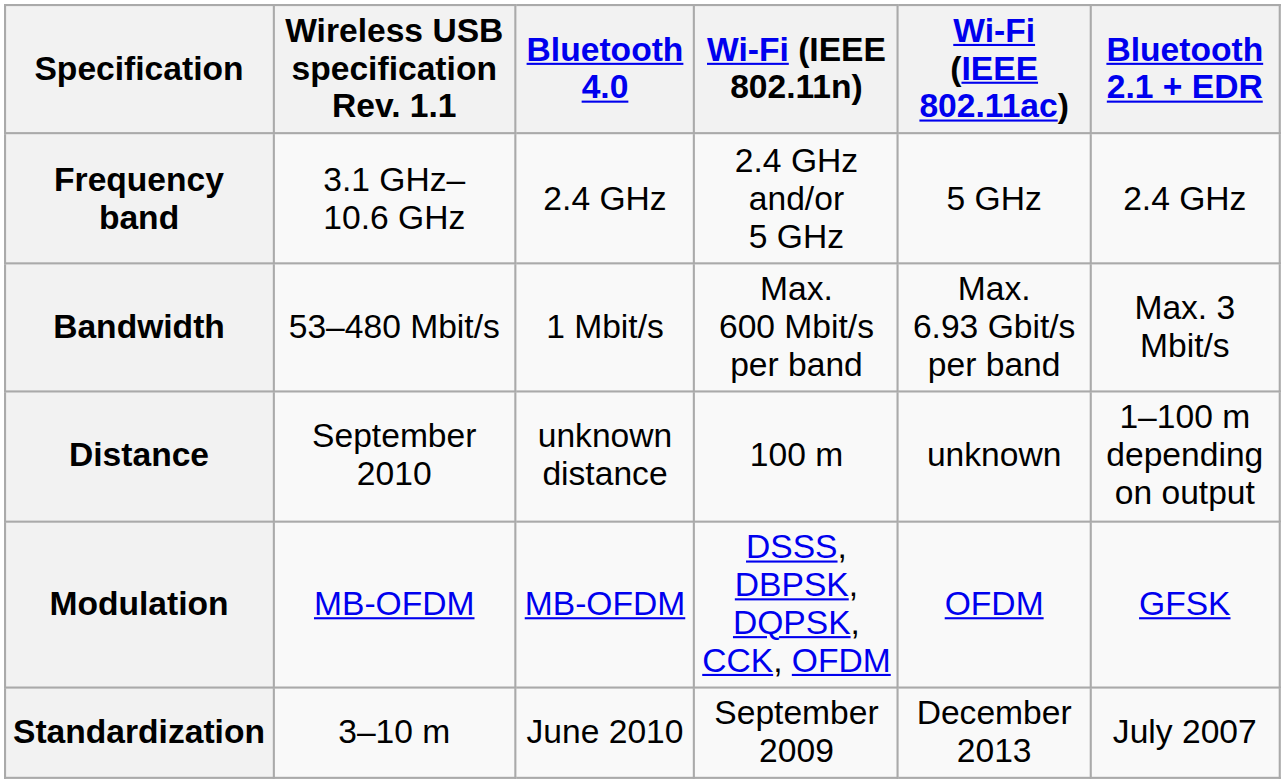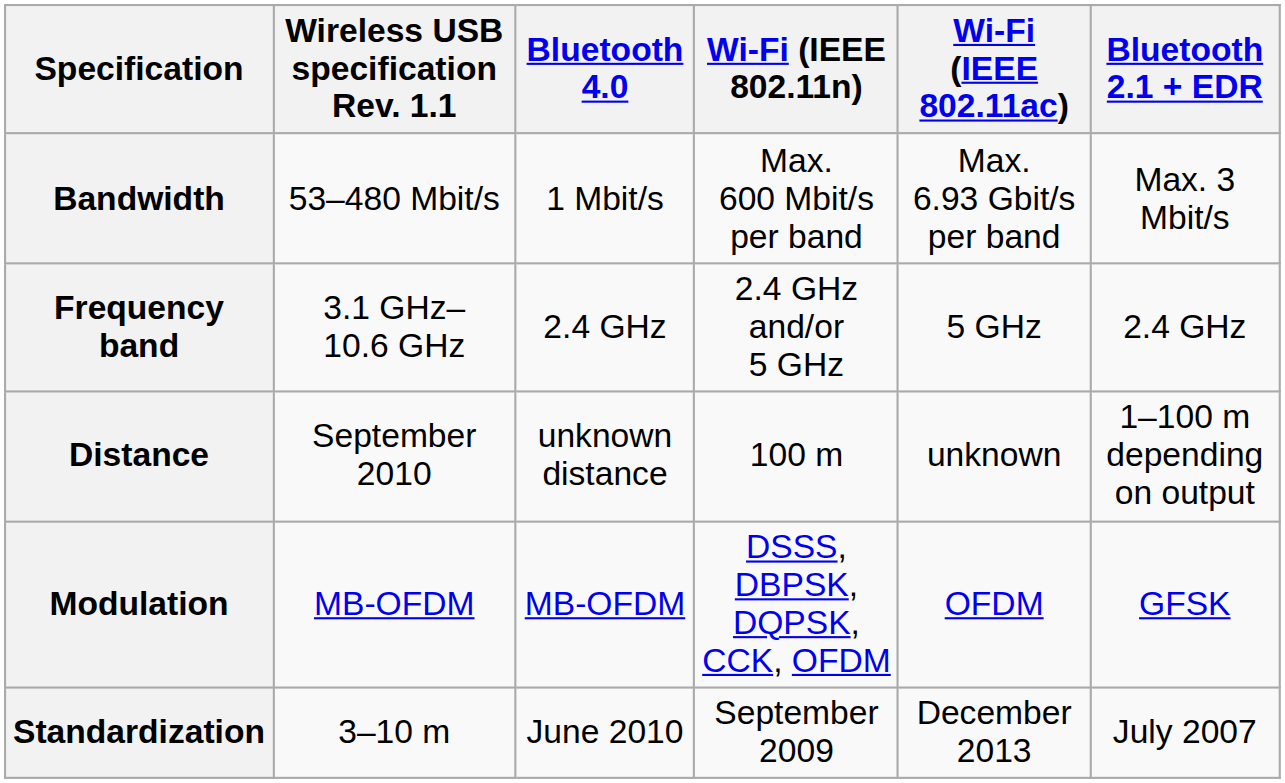 <table class="wikitable">
 <tr>
 <th>Specification</th>
 <th>Wireless USB specification Rev. 1.1</th>
 <th><a href='#'>Bluetooth 4.0</a></th>
 <th><a href='#'>Wi-Fi</a> (IEEE 802.11n)</th>
 <th><a href='#'>Wi-Fi</a> (<a href='#'>IEEE 802.11ac</a>)</th>
 <th><a href='#'>Bluetooth 2.1 + EDR</a></th>
 </tr>
 <tr>
+<th>Bandwidth</th>
+<td style="text-align:center">53–480 Mbit/s</td>
+<td style="text-align:center">1 Mbit/s</td>
+<td style="text-align:center">Max. 600 Mbit/s per band</td>
+<td style="text-align:center">Max. 6.93 Gbit/s per band</td>
+<td style="text-align:center">Max. 3 Mbit/s</td>
+</tr>
+<tr>
 <th>Frequency band</th>
 <td style="text-align:center">3.1 GHz–10.6 GHz</td>
 <td style="text-align:center">2.4 GHz</td>
 <td style="text-align:center">2.4 GHz and/or 5 GHz</td>
 <td style="text-align:center">5 GHz</td>
 <td style="text-align:center">2.4 GHz</td>
-</tr>
-<tr>
-<th>Bandwidth</th>
-<td style="text-align:center">53–480 Mbit/s</td>
-<td style="text-align:center">1 Mbit/s</td>
-<td style="text-align:center">Max. 600 Mbit/s per band</td>
-<td style="text-align:center">Max. 6.93 Gbit/s per band</td>
-<td style="text-align:center">Max. 3 Mbit/s</td>
 </tr>
 <tr>
 <th>Distance</th>
 <td style="text-align:center">September 2010</td>
 <td style="text-align:center">unknown distance</td>
 <td style="text-align:center">100 m</td>
 <td style="text-align:center">unknown</td>
 <td style="text-align:center">1–100 m depending on output</td>
 </tr>
 <tr>
 <th>Modulation</th>
 <td style="text-align:center"><a href='#'>MB-OFDM</a></td>
 <td style="text-align:center"><a href='#'>MB-OFDM</a></td>
 <td style="text-align:center"><a href='#'>DSSS</a>, <a href='#'>DBPSK</a>, <a href='#'>DQPSK</a>, <a href='#'>CCK</a>, <a href='#'>OFDM</a></td>
 <td style="text-align:center"><a href='#'>OFDM</a></td>
 <td style="text-align:center"><a href='#'>GFSK</a></td>
 </tr>
 <tr>
 <th>Standardization</th>
 <td style="text-align:center">3–10 m</td>
 <td style="text-align:center">June 2010</td>
 <td style="text-align:center">September 2009</td>
 <td style="text-align:center">December 2013</td>
 <td style="text-align:center">July 2007</td>
 </tr>
 </table>
